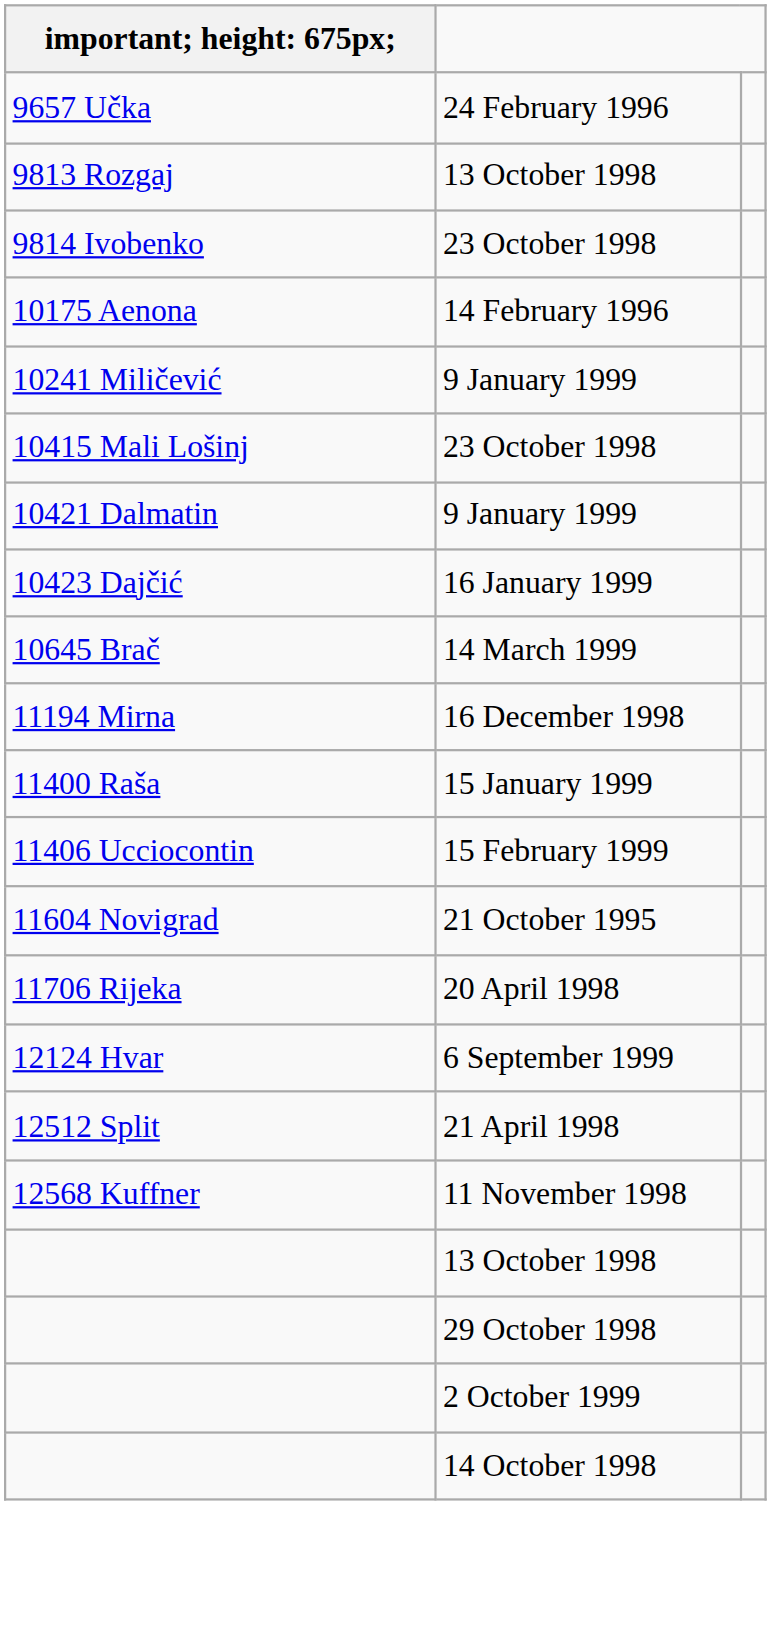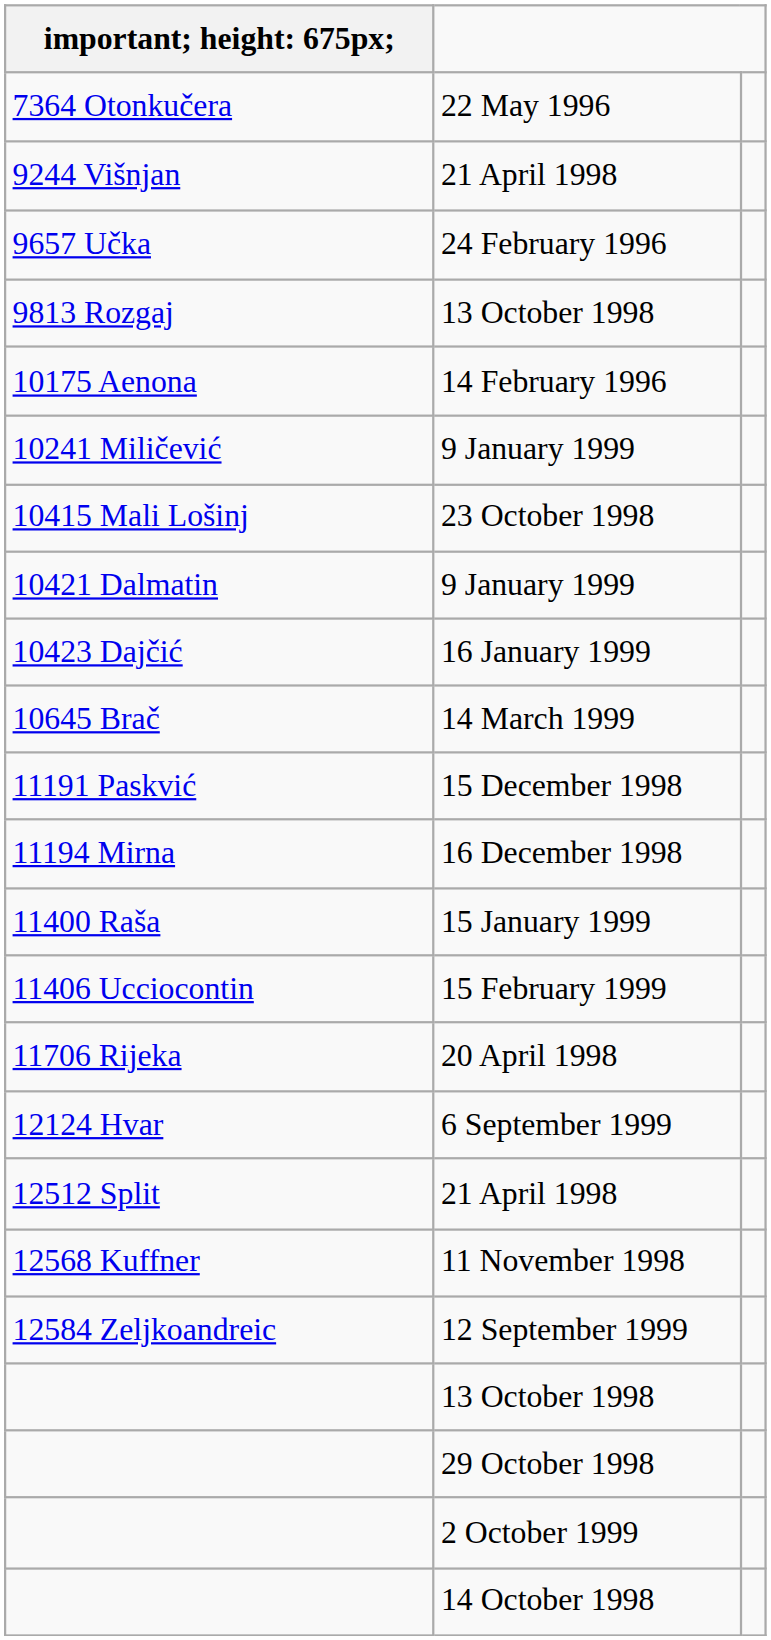 <table class="wikitable" style="font-size: 89%; float: left; width: 24em; margin-right: 1em; line-height: 1.65em">
 <tr>
 <th>important; height: 675px;</th>
+</tr>
+<tr>
+<td><a href='#'>7364 Otonkučera</a></td>
+<td>22 May 1996</td>
+<td><small></small></td>
+</tr>
+<tr>
+<td><a href='#'>9244 Višnjan</a></td>
+<td>21 April 1998</td>
+<td><small></small> </td>
 </tr>
 <tr>
 <td><a href='#'>9657 Učka</a></td>
 <td>24 February 1996</td>
 <td><small></small> </td>
 </tr>
 <tr>
 <td><a href='#'>9813 Rozgaj</a></td>
 <td>13 October 1998</td>
-<td><small></small></td>
-</tr>
-<tr>
-<td><a href='#'>9814 Ivobenko</a></td>
-<td>23 October 1998</td>
 <td><small></small></td>
 </tr>
 <tr>
 <td><a href='#'>10175 Aenona</a></td>
 <td>14 February 1996</td>
 <td><small></small> </td>
 </tr>
 <tr>
 <td><a href='#'>10241 Miličević</a></td>
 <td>9 January 1999</td>
 <td><small></small></td>
 </tr>
 <tr>
 <td><a href='#'>10415 Mali Lošinj</a></td>
 <td>23 October 1998</td>
 <td><small></small></td>
 </tr>
 <tr>
 <td><a href='#'>10421 Dalmatin</a></td>
 <td>9 January 1999</td>
 <td><small></small></td>
 </tr>
 <tr>
 <td><a href='#'>10423 Dajčić</a></td>
 <td>16 January 1999</td>
 <td><small></small></td>
 </tr>
 <tr>
 <td><a href='#'>10645 Brač</a></td>
 <td>14 March 1999</td>
 <td><small></small></td>
 </tr>
 <tr>
+<td><a href='#'>11191 Paskvić</a></td>
+<td>15 December 1998</td>
+<td><small></small></td>
+</tr>
+<tr>
 <td><a href='#'>11194 Mirna</a></td>
 <td>16 December 1998</td>
 <td><small></small></td>
 </tr>
 <tr>
 <td><a href='#'>11400 Raša</a></td>
 <td>15 January 1999</td>
 <td><small></small></td>
 </tr>
 <tr>
 <td><a href='#'>11406 Ucciocontin</a></td>
 <td>15 February 1999</td>
 <td><small></small></td>
-</tr>
-<tr>
-<td><a href='#'>11604 Novigrad</a></td>
-<td>21 October 1995</td>
-<td><small></small> </td>
 </tr>
 <tr>
 <td><a href='#'>11706 Rijeka</a></td>
 <td>20 April 1998</td>
 <td><small></small> </td>
 </tr>
 <tr>
 <td><a href='#'>12124 Hvar</a></td>
 <td>6 September 1999</td>
 <td><small></small></td>
 </tr>
 <tr>
 <td><a href='#'>12512 Split</a></td>
 <td>21 April 1998</td>
 <td><small></small> </td>
 </tr>
 <tr>
 <td><a href='#'>12568 Kuffner</a></td>
 <td>11 November 1998</td>
+<td><small></small></td>
+</tr>
+<tr>
+<td><a href='#'>12584 Zeljkoandreic</a></td>
+<td>12 September 1999</td>
 <td><small></small></td>
 </tr>
 <tr>
 <td></td>
 <td>13 October 1998</td>
 <td><small></small></td>
 </tr>
 <tr>
 <td></td>
 <td>29 October 1998</td>
 <td><small></small></td>
 </tr>
 <tr>
 <td></td>
 <td>2 October 1999</td>
 <td><small></small> </td>
 </tr>
 <tr>
 <td></td>
 <td>14 October 1998</td>
 <td><small></small></td>
 </tr>
 </table>
